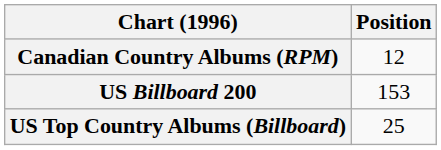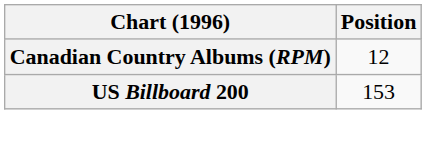 <table class="wikitable sortable plainrowheaders" style="text-align:center">
 <tr>
 <th scope="col">Chart (1996)</th>
 <th scope="col">Position</th>
 </tr>
 <tr>
 <th scope="row">Canadian Country Albums (<em>RPM</em>)</th>
 <td>12</td>
 </tr>
 <tr>
 <th scope="row">US <em>Billboard</em> 200</th>
 <td>153</td>
 </tr>
-<tr>
-<th scope="row">US Top Country Albums (<em>Billboard</em>)</th>
-<td>25</td>
-</tr>
 </table>
